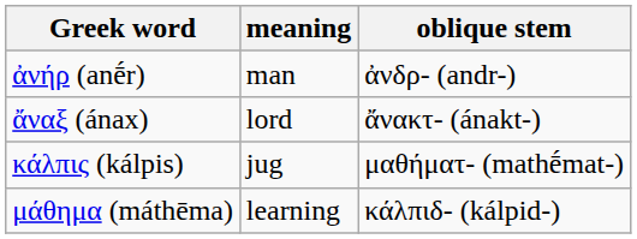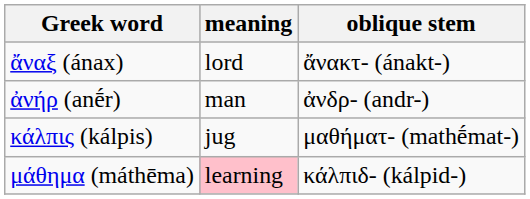 <table class="wikitable">
 <tr>
 <th>Greek word</th>
 <th>meaning</th>
 <th>oblique stem</th>
 </tr>
 <tr>
+<td><a href='#'>ἄναξ</a> (ánax)</td>
+<td>lord</td>
+<td>ἄνακτ- (ánakt-)</td>
+</tr>
+<tr>
 <td><a href='#'>ἀνήρ</a> (anḗr)</td>
 <td>man</td>
 <td>ἀνδρ- (andr-)</td>
-</tr>
-<tr>
-<td><a href='#'>ἄναξ</a> (ánax)</td>
-<td>lord</td>
-<td>ἄνακτ- (ánakt-)</td>
 </tr>
 <tr>
 <td><a href='#'>κάλπις</a> (kálpis)</td>
 <td>jug</td>
 <td>μαθήματ- (mathḗmat-)</td>
 </tr>
 <tr>
 <td><a href='#'>μάθημα</a> (máthēma)</td>
-<td>learning</td>
+<td style="background: pink;">learning</td>
 <td>κάλπιδ- (kálpid-)</td>
 </tr>
 </table>
